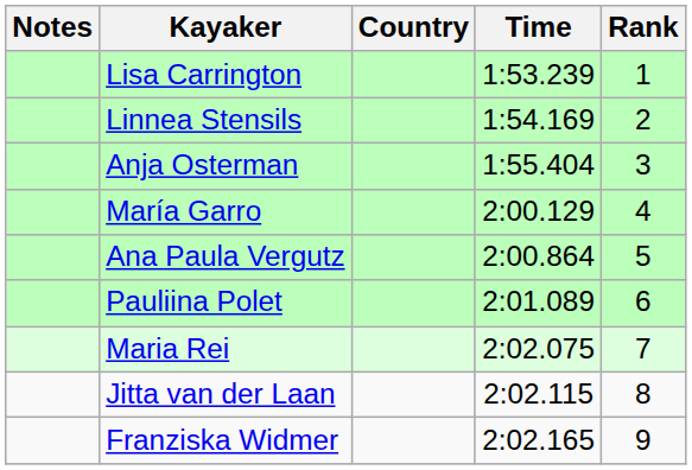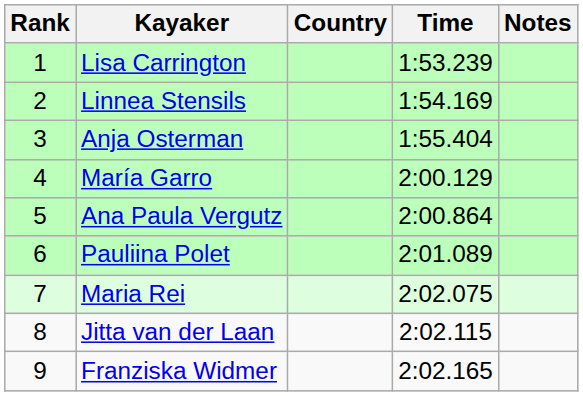 <table class="wikitable" style="text-align:center">
 <tr>
-<th>Notes</th>
+<th>Rank</th>
 <th>Kayaker</th>
 <th>Country</th>
 <th>Time</th>
-<th>Rank</th>
+<th>Notes</th>
 </tr>
 <tr bgcolor=bbffbb>
-<td></td>
+<td>1</td>
 <td align="left"><a href='#'>Lisa Carrington</a></td>
 <td align="left"></td>
 <td>1:53.239</td>
-<td>1</td>
+<td></td>
 </tr>
 <tr bgcolor=bbffbb>
-<td></td>
+<td>2</td>
 <td align="left"><a href='#'>Linnea Stensils</a></td>
 <td align="left"></td>
 <td>1:54.169</td>
-<td>2</td>
+<td></td>
 </tr>
 <tr bgcolor=bbffbb>
-<td></td>
+<td>3</td>
 <td align="left"><a href='#'>Anja Osterman</a></td>
 <td align="left"></td>
 <td>1:55.404</td>
-<td>3</td>
+<td></td>
 </tr>
 <tr bgcolor=bbffbb>
-<td></td>
+<td>4</td>
 <td align="left"><a href='#'>María Garro</a></td>
 <td align="left"></td>
 <td>2:00.129</td>
-<td>4</td>
+<td></td>
 </tr>
 <tr bgcolor=bbffbb>
-<td></td>
+<td>5</td>
 <td align="left"><a href='#'>Ana Paula Vergutz</a></td>
 <td align="left"></td>
 <td>2:00.864</td>
-<td>5</td>
+<td></td>
 </tr>
 <tr bgcolor=bbffbb>
-<td></td>
+<td>6</td>
 <td align="left"><a href='#'>Pauliina Polet</a></td>
 <td align="left"></td>
 <td>2:01.089</td>
-<td>6</td>
+<td></td>
 </tr>
 <tr bgcolor=ddffdd>
-<td></td>
+<td>7</td>
 <td align="left"><a href='#'>Maria Rei</a></td>
 <td align="left"></td>
 <td>2:02.075</td>
-<td>7</td>
+<td></td>
 </tr>
 <tr>
-<td></td>
+<td>8</td>
 <td align="left"><a href='#'>Jitta van der Laan</a></td>
 <td align="left"></td>
 <td>2:02.115</td>
-<td>8</td>
+<td></td>
 </tr>
 <tr>
-<td></td>
+<td>9</td>
 <td align="left"><a href='#'>Franziska Widmer</a></td>
 <td align="left"></td>
 <td>2:02.165</td>
-<td>9</td>
+<td></td>
 </tr>
 </table>
